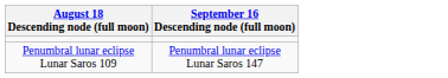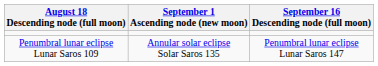 <table class="wikitable">
 <tr>
 <th><a href='#'>August 18</a><br>Descending node (full moon)<br></th>
+<th><a href='#'>September 1</a><br>Ascending node (new moon)<br></th>
 <th><a href='#'>September 16</a><br>Descending node (full moon)<br></th>
 </tr>
 <tr>
 <td></td>
 <td></td>
+<td></td>
 </tr>
 <tr align=center>
 <td><a href='#'>Penumbral lunar eclipse</a><br>Lunar Saros 109</td>
+<td><a href='#'>Annular solar eclipse</a><br>Solar Saros 135</td>
 <td><a href='#'>Penumbral lunar eclipse</a><br>Lunar Saros 147</td>
 </tr>
 </table>
